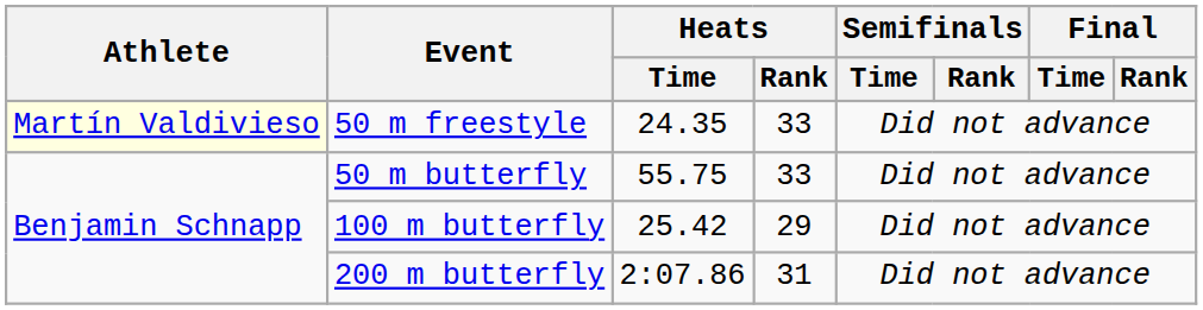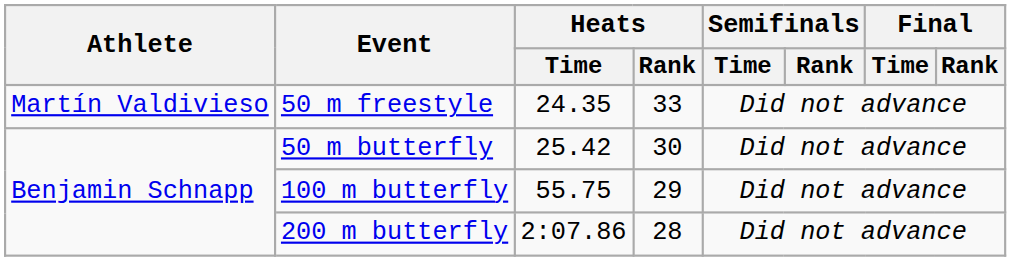 <table class=wikitable style="text-align:center;font-size:90%">
 <tr>
 <th rowspan=2>Athlete</th>
 <th rowspan=2>Event</th>
 <th colspan=2>Heats</th>
 <th colspan=2>Semifinals</th>
 <th colspan=2>Final</th>
 </tr>
 <tr style="font-size:95%">
 <th>Time</th>
 <th>Rank</th>
 <th>Time</th>
 <th>Rank</th>
 <th>Time</th>
 <th>Rank</th>
 </tr>
 <tr align=center>
-<td align=left style="background: lightyellow;"><a href='#'>Martín Valdivieso</a></td>
+<td align=left><a href='#'>Martín Valdivieso</a></td>
 <td align=left><a href='#'>50 m freestyle</a></td>
 <td>24.35</td>
 <td>33</td>
 <td Colspan=4><em>Did not advance</em></td>
 </tr>
 <tr align=center>
 <td rowspan=3 align=left><a href='#'>Benjamin Schnapp</a></td>
 <td align=left><a href='#'>50 m butterfly</a></td>
-<td>55.75</td>
-<td>33</td>
+<td>25.42</td>
+<td>30</td>
 <td Colspan=4><em>Did not advance</em></td>
 </tr>
 <tr align=center>
 <td align=left><a href='#'>100 m butterfly</a></td>
-<td>25.42</td>
+<td>55.75</td>
 <td>29</td>
 <td Colspan=4><em>Did not advance</em></td>
 </tr>
 <tr align=center>
 <td align=left><a href='#'>200 m butterfly</a></td>
 <td>2:07.86</td>
-<td>31</td>
+<td>28</td>
 <td Colspan=4><em>Did not advance</em></td>
 </tr>
 </table>
